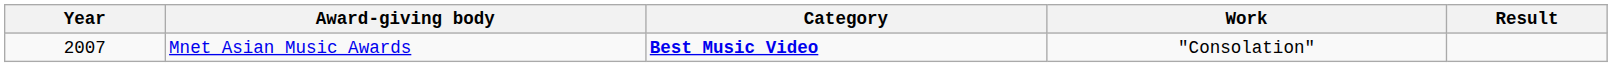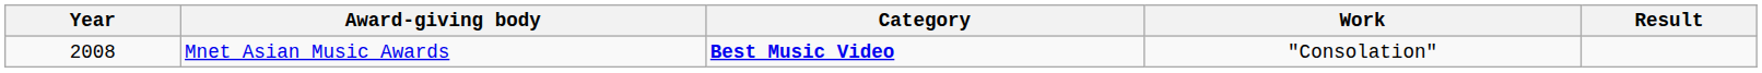 <table | width="75%" class="wikitable sortable">
 <tr>
 <th width="10%">Year</th>
 <th width="30%">Award-giving body</th>
 <th width="25%">Category</th>
 <th width="25%">Work</th>
 <th width="10%">Result</th>
 </tr>
 <tr>
-<td align="center">2007</td>
+<td align="center">2008</td>
 <td><a href='#'>Mnet Asian Music Awards</a></td>
 <td><strong><a href='#'>Best Music Video</a></strong></td>
 <td align="center">"Consolation"</td>
 <td></td>
 </tr>
 </table>
